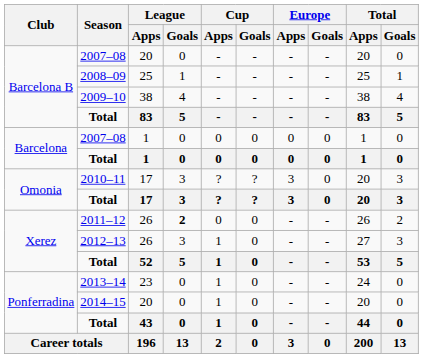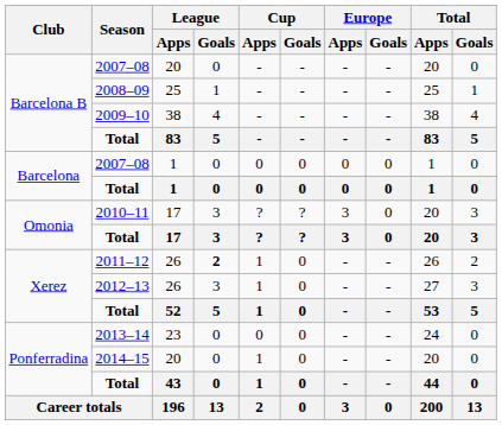 <table class="wikitable" style="text-align: center;">
 <tr>
 <th rowspan="2">Club</th>
 <th rowspan="2">Season</th>
 <th colspan="2">League</th>
 <th colspan="2">Cup</th>
 <th colspan="2"><a href='#'>Europe</a></th>
 <th colspan="2">Total</th>
 </tr>
 <tr>
 <th>Apps</th>
 <th>Goals</th>
 <th>Apps</th>
 <th>Goals</th>
 <th>Apps</th>
 <th>Goals</th>
 <th>Apps</th>
 <th>Goals</th>
 </tr>
 <tr>
 <td rowspan="4" align=center valign=center><a href='#'>Barcelona B</a></td>
 <td !colspan="2"><a href='#'>2007–08</a></td>
 <td>20</td>
 <td>0</td>
 <td>-</td>
 <td>-</td>
 <td>-</td>
 <td>-</td>
 <td>20</td>
 <td>0</td>
 </tr>
 <tr>
 <td !colspan="2"><a href='#'>2008–09</a></td>
 <td>25</td>
 <td>1</td>
 <td>-</td>
 <td>-</td>
 <td>-</td>
 <td>-</td>
 <td>25</td>
 <td>1</td>
 </tr>
 <tr>
 <td !colspan="2"><a href='#'>2009–10</a></td>
 <td>38</td>
 <td>4</td>
 <td>-</td>
 <td>-</td>
 <td>-</td>
 <td>-</td>
 <td>38</td>
 <td>4</td>
 </tr>
 <tr>
 <td !colspan="2"><strong>Total</strong></td>
 <th>83</th>
 <th>5</th>
 <th>-</th>
 <th>-</th>
 <th>-</th>
 <th>-</th>
 <th>83</th>
 <th>5</th>
 </tr>
 <tr>
 <td rowspan="2" align=center valign=center><a href='#'>Barcelona</a></td>
 <td !colspan="2"><a href='#'>2007–08</a></td>
 <td>1</td>
 <td>0</td>
 <td>0</td>
 <td>0</td>
 <td>0</td>
 <td>0</td>
 <td>1</td>
 <td>0</td>
 </tr>
 <tr>
 <td !colspan="2"><strong>Total</strong></td>
 <th>1</th>
 <th>0</th>
 <th>0</th>
 <th>0</th>
 <th>0</th>
 <th>0</th>
 <th>1</th>
 <th>0</th>
 </tr>
 <tr>
 <td rowspan="2" align=center valign=center><a href='#'>Omonia</a></td>
 <td !colspan="2"><a href='#'>2010–11</a></td>
 <td>17</td>
 <td>3</td>
 <td>?</td>
 <td>?</td>
 <td>3</td>
 <td>0</td>
 <td>20</td>
 <td>3</td>
 </tr>
 <tr>
 <td !colspan="2"><strong>Total</strong></td>
 <th>17</th>
 <th>3</th>
 <th>?</th>
 <th>?</th>
 <th>3</th>
 <th>0</th>
 <th>20</th>
 <th>3</th>
 </tr>
 <tr>
 <td rowspan="3" align=center valign=center><a href='#'>Xerez</a></td>
 <td !colspan="2"><a href='#'>2011–12</a></td>
 <td>26</td>
 <td><strong>2</strong></td>
-<td>0</td>
+<td>1</td>
 <td>0</td>
 <td>-</td>
 <td>-</td>
 <td>26</td>
 <td>2</td>
 </tr>
 <tr>
 <td !colspan="2"><a href='#'>2012–13</a></td>
 <td>26</td>
 <td>3</td>
 <td>1</td>
 <td>0</td>
 <td>-</td>
 <td>-</td>
 <td>27</td>
 <td>3</td>
 </tr>
 <tr>
 <td !colspan="2"><strong>Total</strong></td>
 <th>52</th>
 <th>5</th>
 <th>1</th>
 <th>0</th>
 <th>-</th>
 <th>-</th>
 <th>53</th>
 <th>5</th>
 </tr>
 <tr>
 <td rowspan="3" align=center valign=center><a href='#'>Ponferradina</a></td>
 <td !colspan="2"><a href='#'>2013–14</a></td>
 <td>23</td>
 <td>0</td>
-<td>1</td>
+<td>0</td>
 <td>0</td>
 <td>-</td>
 <td>-</td>
 <td>24</td>
 <td>0</td>
 </tr>
 <tr>
 <td !colspan="2"><a href='#'>2014–15</a></td>
 <td>20</td>
 <td>0</td>
 <td>1</td>
 <td>0</td>
 <td>-</td>
 <td>-</td>
 <td>20</td>
 <td>0</td>
 </tr>
 <tr>
 <td !colspan="2"><strong>Total</strong></td>
 <th>43</th>
 <th>0</th>
 <th>1</th>
 <th>0</th>
 <th>-</th>
 <th>-</th>
 <th>44</th>
 <th>0</th>
 </tr>
 <tr>
 <th colspan="2">Career totals</th>
 <th>196</th>
 <th>13</th>
 <th>2</th>
 <th>0</th>
 <th>3</th>
 <th>0</th>
 <th>200</th>
 <th>13</th>
 </tr>
 </table>
